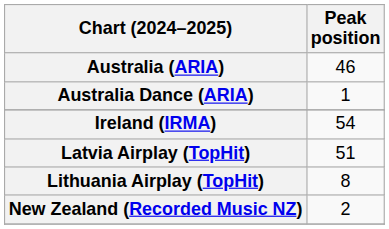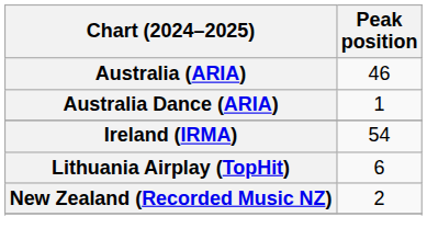 <table class="wikitable sortable plainrowheaders" style="text-align:center">
 <tr>
 <th scope="col">Chart (2024–2025)</th>
 <th scope="col">Peak<br>position</th>
 </tr>
 <tr>
 <th scope="row">Australia (<a href='#'>ARIA</a>)</th>
 <td>46</td>
 </tr>
 <tr>
 <th scope="row">Australia Dance (<a href='#'>ARIA</a>)</th>
 <td>1</td>
 </tr>
 <tr>
 </tr>
 <tr>
 <th scope="row">Ireland (<a href='#'>IRMA</a>)</th>
 <td>54</td>
 </tr>
 <tr>
-<th scope="row">Latvia Airplay (<a href='#'>TopHit</a>)</th>
-<td>51</td>
-</tr>
-<tr>
 <th scope="row">Lithuania Airplay (<a href='#'>TopHit</a>)</th>
-<td>8</td>
+<td>6</td>
 </tr>
 <tr>
 <th scope="row">New Zealand (<a href='#'>Recorded Music NZ</a>)</th>
 <td>2</td>
 </tr>
 <tr>
 </tr>
 <tr>
 </tr>
 <tr>
 </tr>
 </table>
